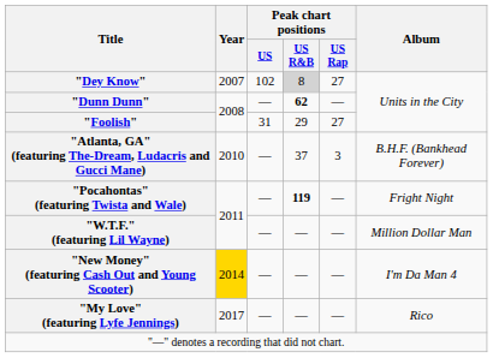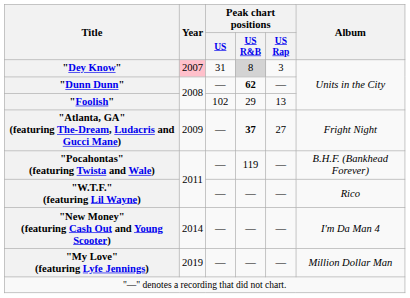 <table class="wikitable plainrowheaders" style="text-align:center;">
 <tr>
 <th scope="col" rowspan="2" style="width:20em;">Title</th>
 <th scope="col" rowspan="2">Year</th>
 <th scope="col" colspan="3">Peak chart positions</th>
 <th scope="col" rowspan="2" style="width:12em;">Album</th>
 </tr>
 <tr>
 <th style="width:3em;font-size:90%;"><a href='#'>US</a><br></th>
 <th style="width:3em;font-size:90%;"><a href='#'>US<br>R&B</a><br></th>
 <th style="width:3em;font-size:90%;"><a href='#'>US<br>Rap</a><br></th>
 </tr>
 <tr>
 <th scope="row">"<a href='#'>Dey Know</a>"</th>
-<td>2007</td>
-<td>102</td>
+<td style="background: pink;">2007</td>
+<td>31</td>
 <td style="background: lightgrey;">8</td>
-<td>27</td>
+<td>3</td>
 <td rowspan="3"><em>Units in the City</em></td>
 </tr>
 <tr>
 <th scope="row">"<a href='#'>Dunn Dunn</a>"</th>
 <td rowspan="2">2008</td>
 <td>—</td>
 <td><strong>62</strong></td>
 <td>—</td>
 </tr>
 <tr>
 <th scope="row">"<a href='#'>Foolish</a>"</th>
-<td>31</td>
+<td>102</td>
 <td>29</td>
-<td>27</td>
+<td>13</td>
 </tr>
 <tr>
 <th scope="row">"Atlanta, GA"<br><span>(featuring <a href='#'>The-Dream</a>, <a href='#'>Ludacris</a> and <a href='#'>Gucci Mane</a>)</span></th>
-<td>2010</td>
+<td>2009</td>
 <td>—</td>
-<td>37</td>
-<td>3</td>
-<td><em>B.H.F. (Bankhead Forever)</em></td>
+<td><strong>37</strong></td>
+<td>27</td>
+<td><em>Fright Night</em></td>
 </tr>
 <tr>
 <th scope="row">"Pocahontas"<br><span>(featuring <a href='#'>Twista</a> and <a href='#'>Wale</a>)</span></th>
 <td rowspan="2">2011</td>
 <td>—</td>
-<td><strong>119</strong></td>
+<td>119</td>
 <td>—</td>
-<td><em>Fright Night</em></td>
+<td><em>B.H.F. (Bankhead Forever)</em></td>
 </tr>
 <tr>
 <th scope="row">"W.T.F."<br><span>(featuring <a href='#'>Lil Wayne</a>)</span></th>
 <td>—</td>
 <td>—</td>
 <td>—</td>
-<td><em>Million Dollar Man</em></td>
+<td><em>Rico</em></td>
 </tr>
 <tr>
 <th scope="row">"New Money"<br><span>(featuring <a href='#'>Cash Out</a> and <a href='#'>Young Scooter</a>)</span></th>
-<td style="background: gold;">2014</td>
+<td>2014</td>
 <td>—</td>
 <td>—</td>
 <td>—</td>
 <td><em>I'm Da Man 4</em></td>
 </tr>
 <tr>
 <th scope="row">"My Love" <br><span>(featuring <a href='#'>Lyfe Jennings</a>)</span></th>
-<td>2017</td>
+<td>2019</td>
 <td>—</td>
 <td>—</td>
 <td>—</td>
-<td><em>Rico</em></td>
+<td><em>Million Dollar Man</em></td>
 </tr>
 <tr>
 <td colspan="14" style="font-size:90%">"—" denotes a recording that did not chart.</td>
 </tr>
 </table>
